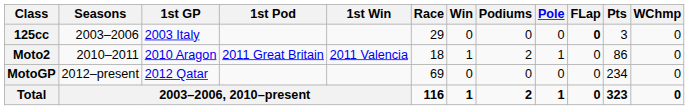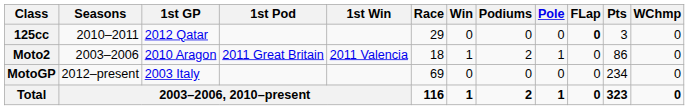 <table class="wikitable" style=text-align:right>
 <tr>
 <th>Class</th>
 <th>Seasons</th>
 <th>1st GP</th>
 <th>1st Pod</th>
 <th>1st Win</th>
 <th>Race</th>
 <th>Win</th>
 <th>Podiums</th>
 <th><a href='#'>Pole</a></th>
 <th>FLap</th>
 <th>Pts</th>
 <th>WChmp</th>
 </tr>
 <tr>
 <th>125cc</th>
-<td>2003–2006</td>
-<td align=left><a href='#'>2003 Italy</a></td>
+<td>2010–2011</td>
+<td align=left><a href='#'>2012 Qatar</a></td>
 <td align=left></td>
 <td align=left></td>
 <td>29</td>
 <td>0</td>
 <td>0</td>
 <td>0</td>
 <td><strong>0</strong></td>
 <td>3</td>
 <td>0</td>
 </tr>
 <tr>
 <th>Moto2</th>
-<td>2010–2011</td>
+<td>2003–2006</td>
 <td align=left><a href='#'>2010 Aragon</a></td>
 <td align=left><a href='#'>2011 Great Britain</a></td>
 <td align=left><a href='#'>2011 Valencia</a></td>
 <td>18</td>
 <td>1</td>
 <td>2</td>
 <td>1</td>
 <td>0</td>
 <td>86</td>
 <td>0</td>
 </tr>
 <tr>
 <th>MotoGP</th>
 <td>2012–present</td>
-<td align=left><a href='#'>2012 Qatar</a></td>
+<td align=left><a href='#'>2003 Italy</a></td>
 <td align=left></td>
 <td align=left></td>
 <td>69</td>
 <td>0</td>
 <td>0</td>
 <td>0</td>
 <td>0</td>
 <td>234</td>
 <td>0</td>
 </tr>
 <tr>
 <th>Total</th>
 <th colspan=4>2003–2006, 2010–present</th>
 <td><strong>116</strong></td>
 <td><strong>1</strong></td>
 <td><strong>2</strong></td>
 <td><strong>1</strong></td>
 <td><strong>0</strong></td>
 <td><strong>323</strong></td>
 <td><strong>0</strong></td>
 </tr>
 </table>
